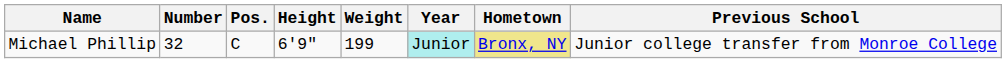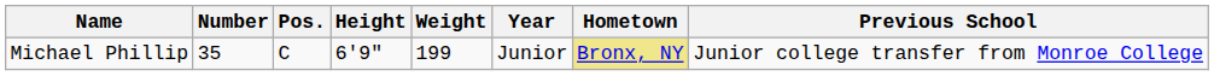 <table class="wikitable sortable" border="1">
 <tr>
 <th>Name</th>
 <th>Number</th>
 <th>Pos.</th>
 <th>Height</th>
 <th>Weight</th>
 <th>Year</th>
 <th>Hometown</th>
 <th class="unsortable">Previous School</th>
 </tr>
 <tr>
 <td>Michael Phillip</td>
-<td>32</td>
+<td>35</td>
 <td>C</td>
 <td>6'9"</td>
 <td>199</td>
-<td style="background: paleturquoise;">Junior</td>
+<td>Junior</td>
 <td style="background: khaki;"><a href='#'>Bronx, NY</a></td>
 <td>Junior college transfer from <a href='#'>Monroe College</a></td>
 </tr>
 </table>
